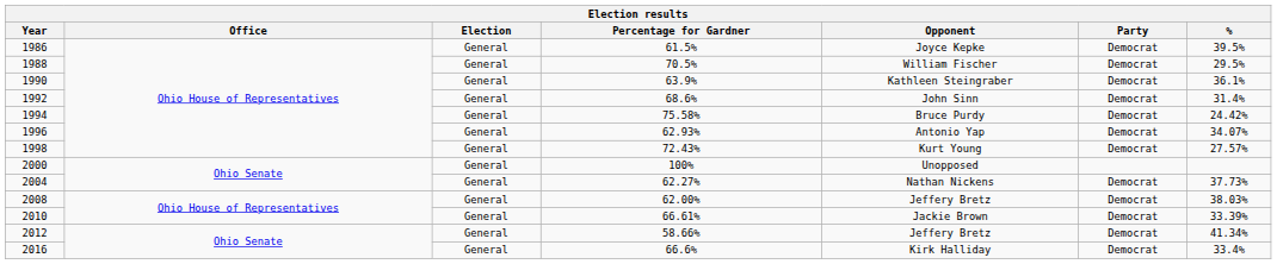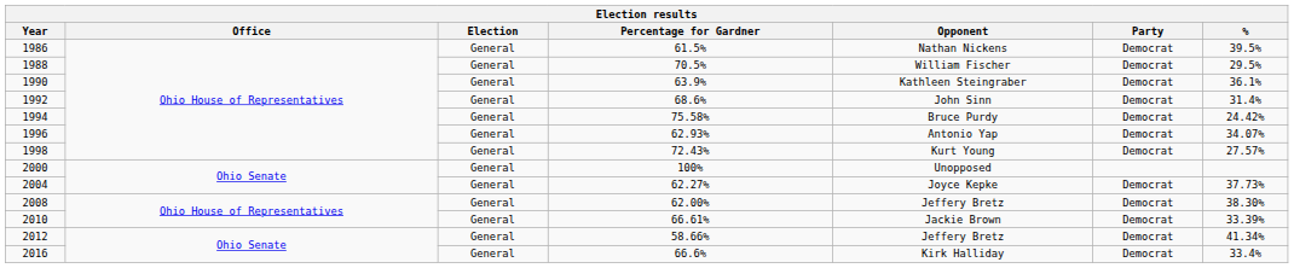 <table class="wikitable" style="width:100%; text-align: center;">
 <tr>
 <th colspan="12">Election results</th>
 </tr>
 <tr>
 <th>Year</th>
 <th>Office</th>
 <th>Election</th>
 <th>Percentage for Gardner</th>
 <th>Opponent</th>
 <th>Party</th>
 <th>%</th>
 </tr>
 <tr>
 <td>1986</td>
 <td rowspan=7><a href='#'>Ohio House of Representatives</a></td>
 <td>General</td>
 <td>61.5%</td>
-<td>Joyce Kepke</td>
+<td>Nathan Nickens</td>
 <td>Democrat</td>
 <td>39.5%</td>
 </tr>
 <tr>
 <td>1988</td>
 <td>General</td>
 <td>70.5%</td>
 <td>William Fischer</td>
 <td>Democrat</td>
 <td>29.5%</td>
 </tr>
 <tr>
 <td>1990</td>
 <td>General</td>
 <td>63.9%</td>
 <td>Kathleen Steingraber</td>
 <td>Democrat</td>
 <td>36.1%</td>
 </tr>
 <tr>
 <td>1992</td>
 <td>General</td>
 <td>68.6%</td>
 <td>John Sinn</td>
 <td>Democrat</td>
 <td>31.4%</td>
 </tr>
 <tr>
 <td>1994</td>
 <td>General</td>
 <td>75.58%</td>
 <td>Bruce Purdy</td>
 <td>Democrat</td>
 <td>24.42%</td>
 </tr>
 <tr>
 <td>1996</td>
 <td>General</td>
 <td>62.93%</td>
 <td>Antonio Yap</td>
 <td>Democrat</td>
 <td>34.07%</td>
 </tr>
 <tr>
 <td>1998</td>
 <td>General</td>
 <td>72.43%</td>
 <td>Kurt Young</td>
 <td>Democrat</td>
 <td>27.57%</td>
 </tr>
 <tr>
 <td>2000</td>
 <td rowspan=2><a href='#'>Ohio Senate</a></td>
 <td>General</td>
 <td>100%</td>
 <td>Unopposed</td>
 <td></td>
 <td></td>
 </tr>
 <tr>
 <td>2004</td>
 <td>General</td>
 <td>62.27%</td>
-<td>Nathan Nickens</td>
+<td>Joyce Kepke</td>
 <td>Democrat</td>
 <td>37.73%</td>
 </tr>
 <tr>
 <td>2008</td>
 <td rowspan=2><a href='#'>Ohio House of Representatives</a></td>
 <td>General</td>
 <td>62.00%</td>
 <td>Jeffery Bretz</td>
 <td>Democrat</td>
-<td>38.03%</td>
+<td>38.30%</td>
 </tr>
 <tr>
 <td>2010</td>
 <td>General</td>
 <td>66.61%</td>
 <td>Jackie Brown</td>
 <td>Democrat</td>
 <td>33.39%</td>
 </tr>
 <tr>
 <td>2012</td>
 <td rowspan=2><a href='#'>Ohio Senate</a></td>
 <td>General</td>
 <td>58.66%</td>
 <td>Jeffery Bretz</td>
 <td>Democrat</td>
 <td>41.34%</td>
 </tr>
 <tr>
 <td>2016</td>
 <td>General</td>
 <td>66.6%</td>
 <td>Kirk Halliday</td>
 <td>Democrat</td>
 <td>33.4%</td>
 </tr>
 </table>
